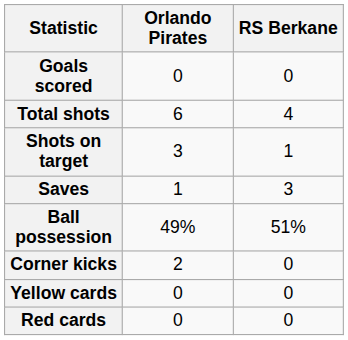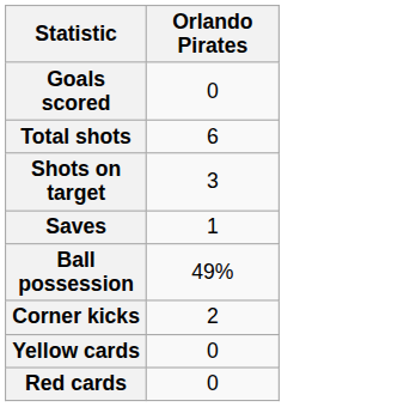 <table class="wikitable plainrowheaders" style="text-align:center">
 <tr>
 <th scope="col" style="width:100px">Statistic</th>
 <th scope="col" style="width:93px">Orlando Pirates</th>
-<th scope="col" style="width:93px">RS Berkane</th>
 </tr>
 <tr>
 <th scope=row>Goals scored</th>
-<td>0</td>
 <td>0</td>
 </tr>
 <tr>
 <th scope=row>Total shots</th>
 <td>6</td>
-<td>4</td>
 </tr>
 <tr>
 <th scope=row>Shots on target</th>
 <td>3</td>
-<td>1</td>
 </tr>
 <tr>
 <th scope=row>Saves</th>
 <td>1</td>
-<td>3</td>
 </tr>
 <tr>
 <th scope=row>Ball possession</th>
 <td>49%</td>
-<td>51%</td>
 </tr>
 <tr>
 <th scope=row>Corner kicks</th>
 <td>2</td>
-<td>0</td>
 </tr>
 <tr>
 <th scope=row>Yellow cards</th>
-<td>0</td>
 <td>0</td>
 </tr>
 <tr>
 <th scope=row>Red cards</th>
 <td>0</td>
-<td>0</td>
 </tr>
 </table>
